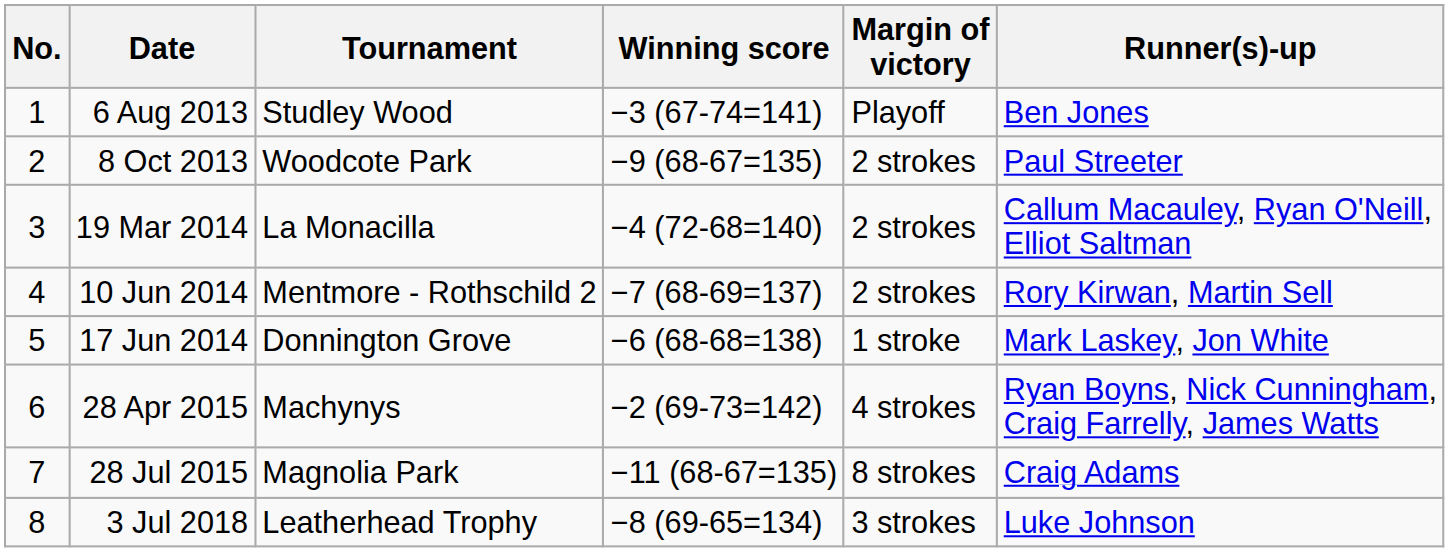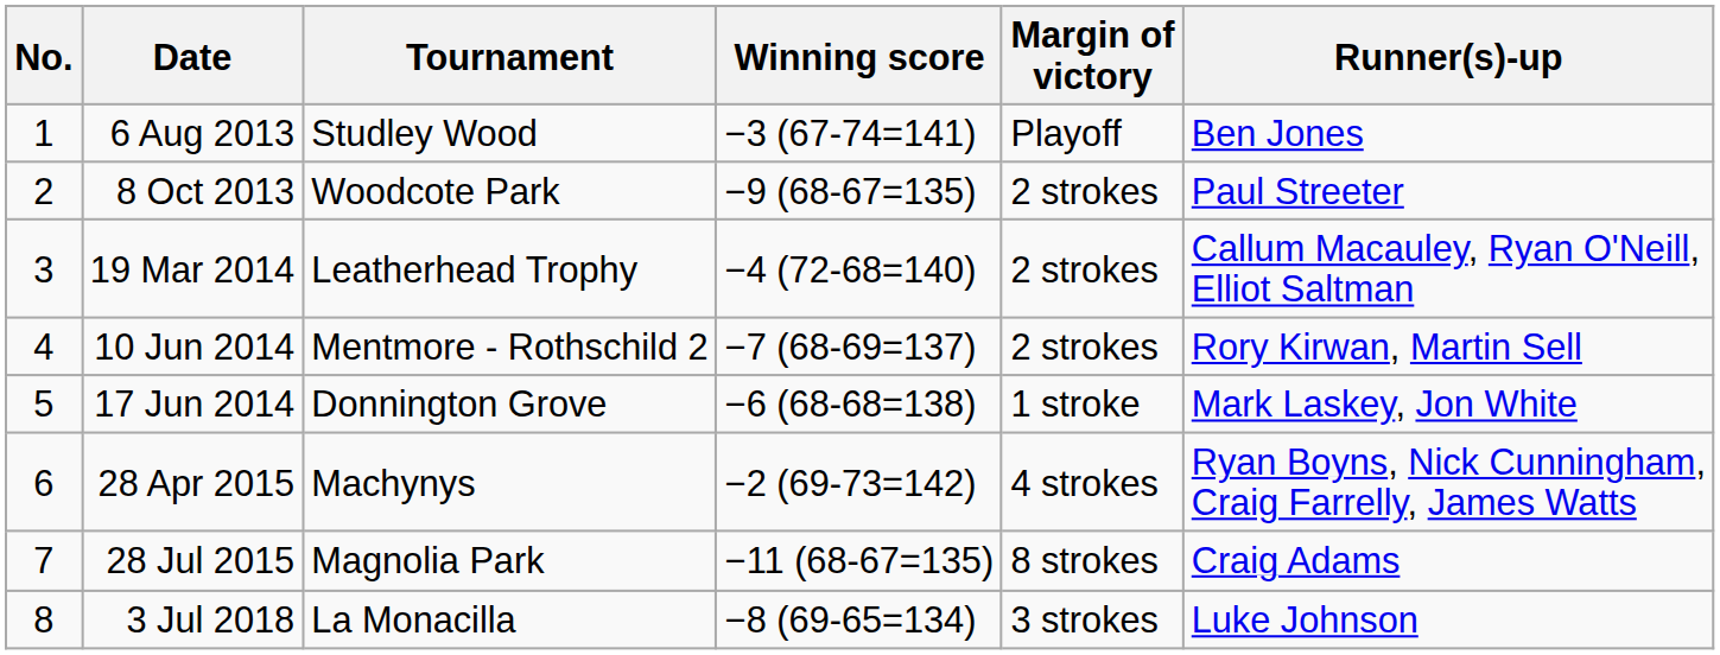 <table class="wikitable" style="font-size:95%;">
 <tr>
 <th>No.</th>
 <th>Date</th>
 <th>Tournament</th>
 <th>Winning score</th>
 <th>Margin of<br>victory</th>
 <th>Runner(s)-up</th>
 </tr>
 <tr>
 <td align=center>1</td>
 <td align=right>6 Aug 2013</td>
 <td>Studley Wood</td>
 <td>−3 (67-74=141)</td>
 <td>Playoff</td>
 <td> <a href='#'>Ben Jones</a></td>
 </tr>
 <tr>
 <td align=center>2</td>
 <td align=right>8 Oct 2013</td>
 <td>Woodcote Park</td>
 <td>−9 (68-67=135)</td>
 <td>2 strokes</td>
 <td> <a href='#'>Paul Streeter</a></td>
 </tr>
 <tr>
 <td align=center>3</td>
 <td align=right>19 Mar 2014</td>
-<td>La Monacilla</td>
+<td>Leatherhead Trophy</td>
 <td>−4 (72-68=140)</td>
 <td>2 strokes</td>
 <td> <a href='#'>Callum Macauley</a>,  <a href='#'>Ryan O'Neill</a>,<br> <a href='#'>Elliot Saltman</a></td>
 </tr>
 <tr>
 <td align=center>4</td>
 <td align=right>10 Jun 2014</td>
 <td>Mentmore - Rothschild 2</td>
 <td>−7 (68-69=137)</td>
 <td>2 strokes</td>
 <td> <a href='#'>Rory Kirwan</a>,  <a href='#'>Martin Sell</a></td>
 </tr>
 <tr>
 <td align=center>5</td>
 <td align=right>17 Jun 2014</td>
 <td>Donnington Grove</td>
 <td>−6 (68-68=138)</td>
 <td>1 stroke</td>
 <td> <a href='#'>Mark Laskey</a>,  <a href='#'>Jon White</a></td>
 </tr>
 <tr>
 <td align=center>6</td>
 <td align=right>28 Apr 2015</td>
 <td>Machynys</td>
 <td>−2 (69-73=142)</td>
 <td>4 strokes</td>
 <td> <a href='#'>Ryan Boyns</a>,  <a href='#'>Nick Cunningham</a>,<br> <a href='#'>Craig Farrelly</a>,  <a href='#'>James Watts</a></td>
 </tr>
 <tr>
 <td align=center>7</td>
 <td align=right>28 Jul 2015</td>
 <td>Magnolia Park</td>
 <td>−11 (68-67=135)</td>
 <td>8 strokes</td>
 <td> <a href='#'>Craig Adams</a></td>
 </tr>
 <tr>
 <td align=center>8</td>
 <td align=right>3 Jul 2018</td>
-<td>Leatherhead Trophy</td>
+<td>La Monacilla</td>
 <td>−8 (69-65=134)</td>
 <td>3 strokes</td>
 <td> <a href='#'>Luke Johnson</a></td>
 </tr>
 </table>
